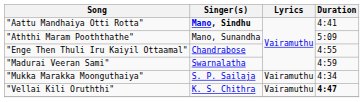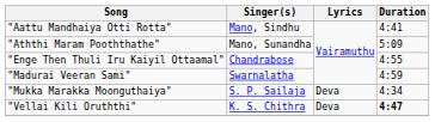 <table class="wikitable" style="font-size:95%;">
 <tr>
 <th>Song</th>
 <th>Singer(s)</th>
 <th>Lyrics</th>
 <th>Duration</th>
 </tr>
 <tr>
 <td>"Aattu Mandhaiya Otti Rotta"</td>
-<td><strong><a href='#'>Mano</a>, Sindhu</strong></td>
+<td><a href='#'>Mano</a>, Sindhu</td>
 <td rowspan=4><a href='#'>Vairamuthu</a></td>
 <td>4:41</td>
 </tr>
 <tr>
 <td>"Aththi Maram Pooththathe"</td>
 <td>Mano, Sunandha</td>
 <td>5:09</td>
 </tr>
 <tr>
 <td>"Enge Then Thuli Iru Kaiyil Ottaamal"</td>
 <td><a href='#'>Chandrabose</a></td>
 <td>4:55</td>
 </tr>
 <tr>
 <td>"Madurai Veeran Sami"</td>
 <td><a href='#'>Swarnalatha</a></td>
 <td>4:59</td>
 </tr>
 <tr>
 <td>"Mukka Marakka Moonguthaiya"</td>
 <td><a href='#'>S. P. Sailaja</a></td>
-<td>Vairamuthu</td>
+<td>Deva</td>
 <td>4:34</td>
 </tr>
 <tr>
 <td>"Vellai Kili Oruththi"</td>
 <td><a href='#'>K. S. Chithra</a></td>
-<td>Vairamuthu</td>
+<td>Deva</td>
 <td><strong>4:47</strong></td>
 </tr>
 <tr>
 </tr>
 </table>
